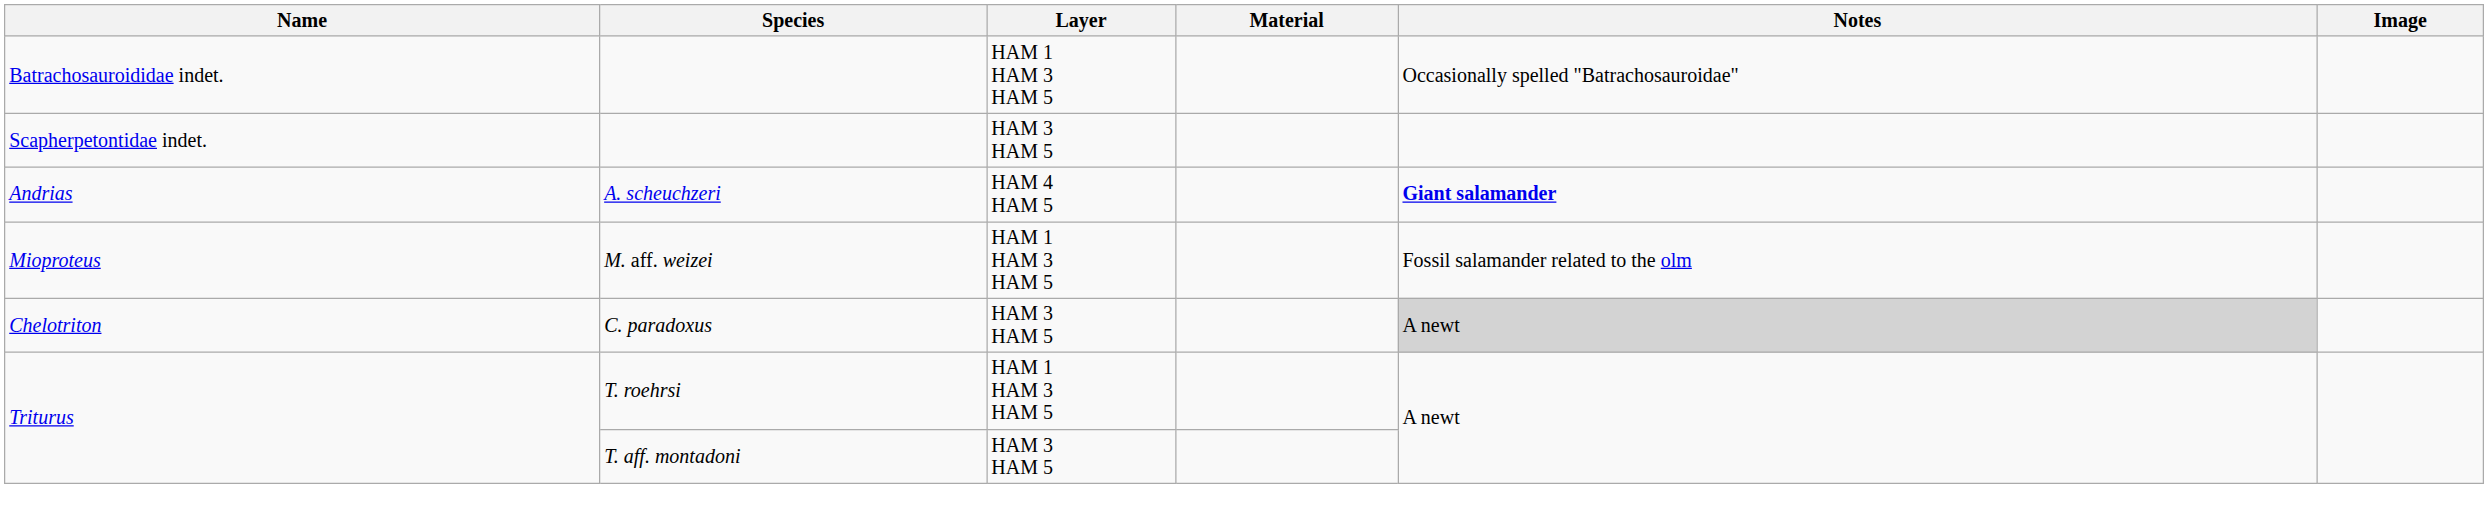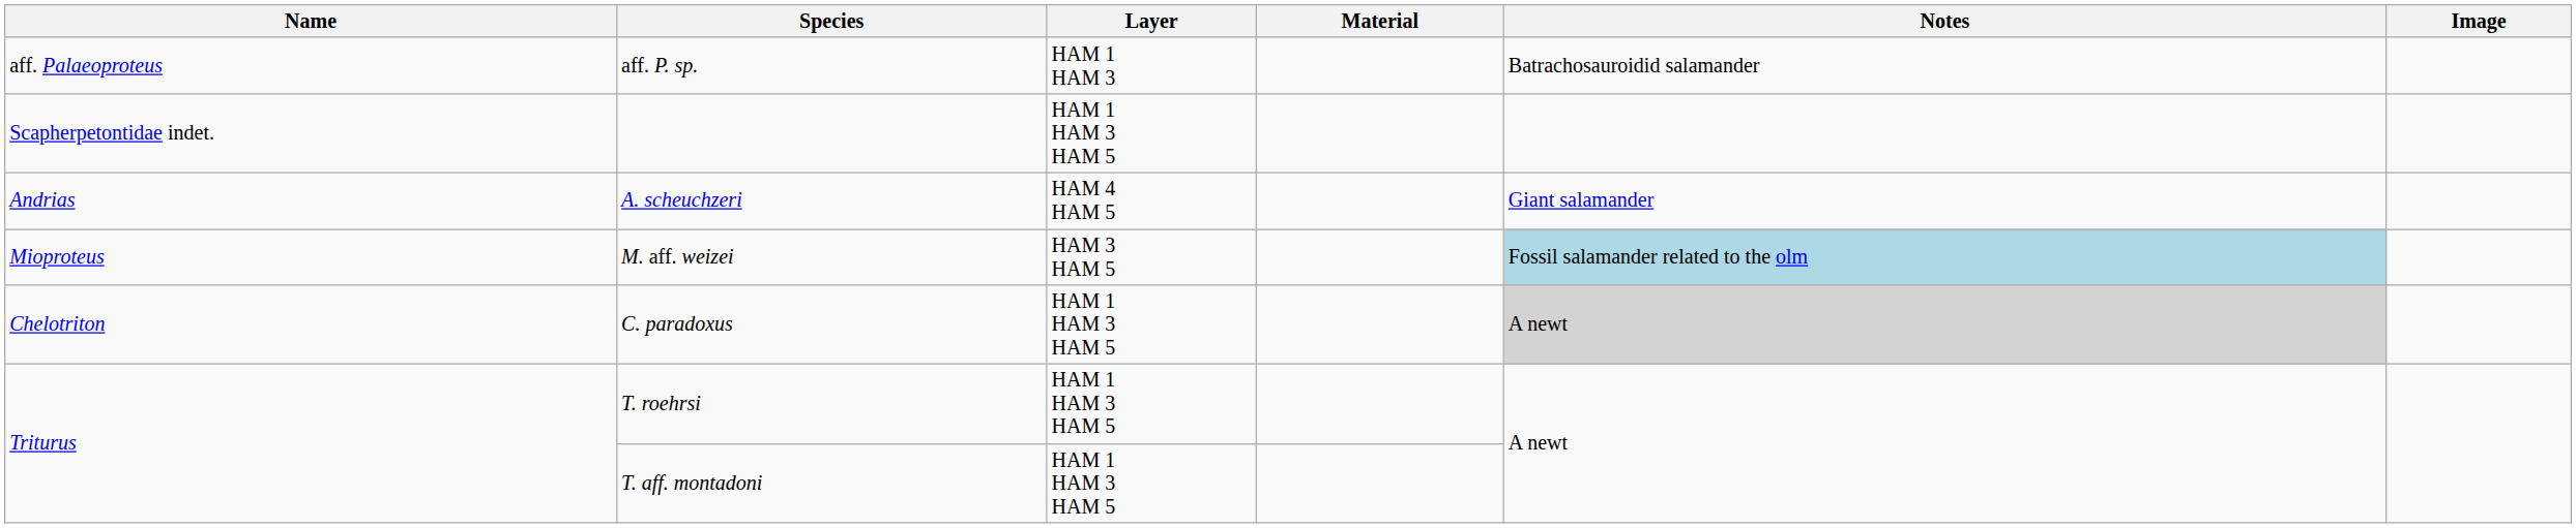 <table class="wikitable" width="100%" align="center">
 <tr>
 <th>Name</th>
 <th>Species</th>
 <th>Layer</th>
 <th>Material</th>
 <th>Notes</th>
 <th>Image</th>
 </tr>
 <tr>
-<td><a href='#'>Batrachosauroididae</a> indet.</td>
+<td>aff. <em><a href='#'>Palaeoproteus</a></em></td>
+<td>aff. <em>P. sp.</em></td>
+<td>HAM 1<br>HAM 3</td>
 <td></td>
-<td>HAM 1<br>HAM 3<br>HAM 5</td>
-<td></td>
-<td>Occasionally spelled "Batrachosauroidae"</td>
+<td>Batrachosauroidid salamander</td>
 <td></td>
 </tr>
 <tr>
 <td><a href='#'>Scapherpetontidae</a> indet.</td>
 <td></td>
-<td>HAM 3<br>HAM 5</td>
+<td>HAM 1<br>HAM 3<br>HAM 5</td>
 <td></td>
 <td></td>
 <td></td>
 </tr>
 <tr>
 <td><em><a href='#'>Andrias</a></em></td>
 <td><em><a href='#'>A. scheuchzeri</a></em></td>
 <td>HAM 4<br>HAM 5</td>
 <td></td>
-<td><strong><a href='#'>Giant salamander</a></strong></td>
+<td><a href='#'>Giant salamander</a></td>
 <td></td>
 </tr>
 <tr>
 <td><em><a href='#'>Mioproteus</a></em></td>
 <td><em>M.</em> aff. <em>weizei</em></td>
-<td>HAM 1<br>HAM 3<br>HAM 5</td>
+<td>HAM 3<br>HAM 5</td>
 <td></td>
-<td>Fossil salamander related to the <a href='#'>olm</a></td>
+<td style="background: lightblue;">Fossil salamander related to the <a href='#'>olm</a></td>
 <td></td>
 </tr>
 <tr>
 <td><em><a href='#'>Chelotriton</a></em></td>
 <td><em>C. paradoxus</em></td>
-<td>HAM 3<br>HAM 5</td>
+<td>HAM 1<br>HAM 3<br>HAM 5</td>
 <td></td>
 <td style="background: lightgrey;">A newt</td>
 <td></td>
 </tr>
 <tr>
 <td rowspan="2"><em><a href='#'>Triturus</a></em></td>
 <td><em>T. roehrsi</em></td>
 <td>HAM 1<br>HAM 3<br>HAM 5</td>
 <td></td>
 <td rowspan="2">A newt</td>
 <td rowspan="2"></td>
 </tr>
 <tr>
 <td><em>T. aff. montadoni</em></td>
-<td>HAM 3<br>HAM 5</td>
+<td>HAM 1<br>HAM 3<br>HAM 5</td>
 <td></td>
 </tr>
 </table>
